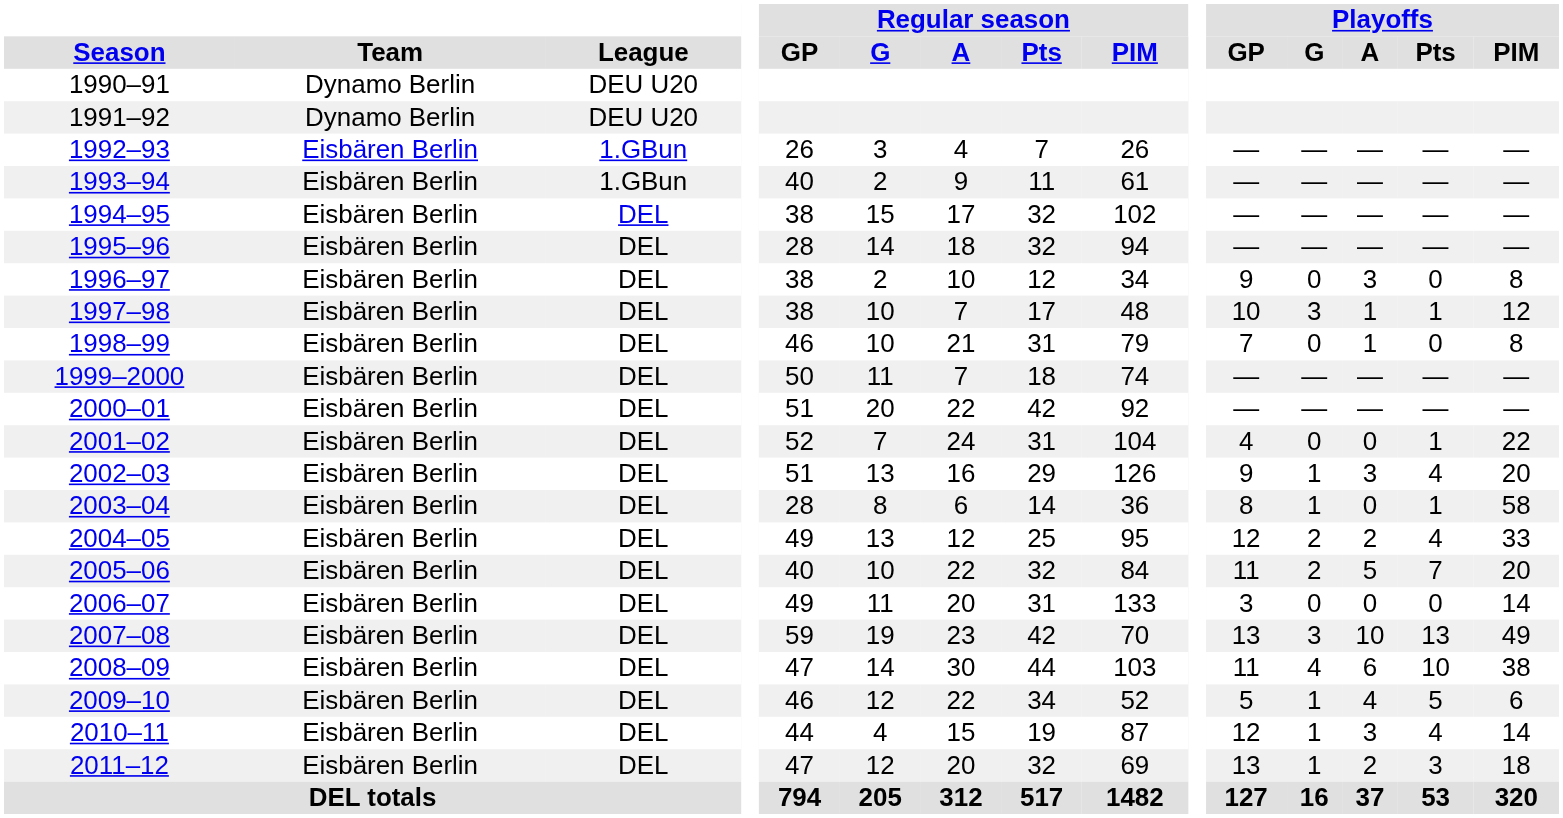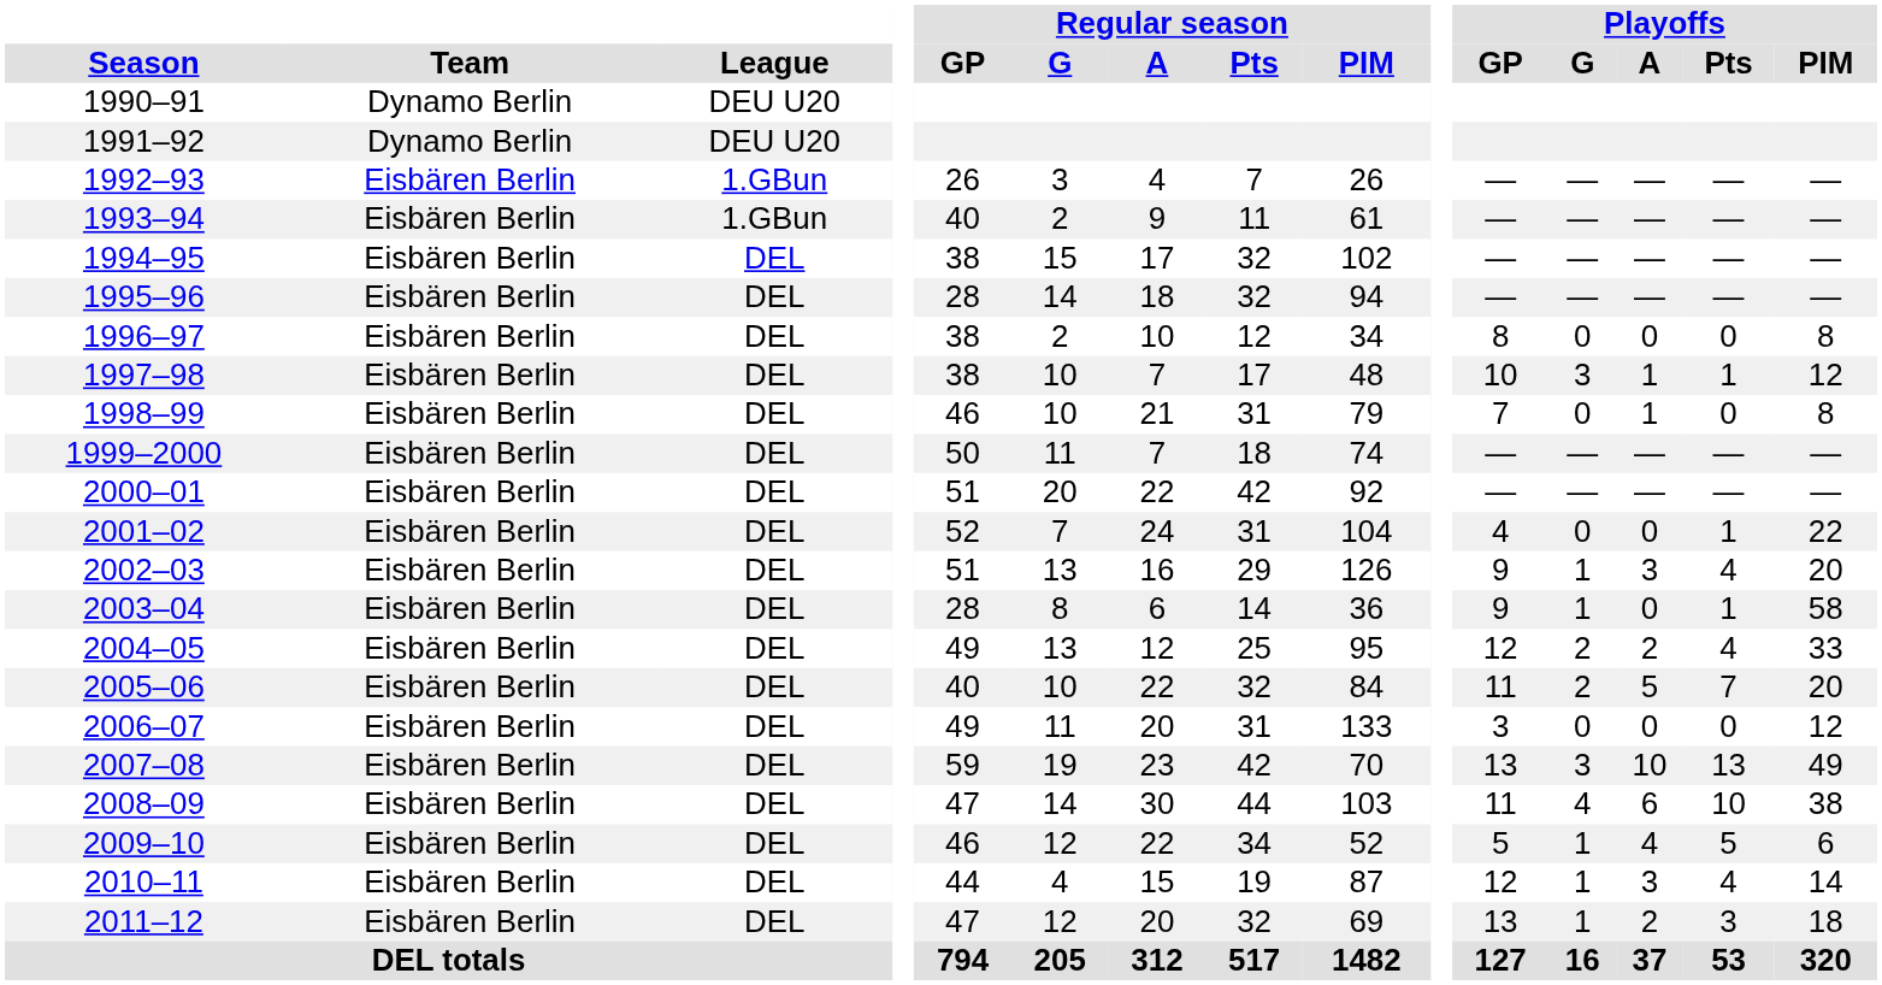 <table border="0" cellpadding="1" cellspacing="0" style="text-align:center; width:60em">
 <tr bgcolor="#e0e0e0">
 <th colspan="3" bgcolor="#ffffff"> </th>
 <th rowspan="99" bgcolor="#ffffff"> </th>
 <th colspan="5"><a href='#'>Regular season</a></th>
 <th rowspan="99" bgcolor="#ffffff"> </th>
 <th colspan="5"><a href='#'>Playoffs</a></th>
 </tr>
 <tr bgcolor="#e0e0e0">
 <th><a href='#'>Season</a></th>
 <th>Team</th>
 <th>League</th>
 <th>GP</th>
 <th><a href='#'>G</a></th>
 <th><a href='#'>A</a></th>
 <th><a href='#'>Pts</a></th>
 <th><a href='#'>PIM</a></th>
 <th>GP</th>
 <th>G</th>
 <th>A</th>
 <th>Pts</th>
 <th>PIM</th>
 </tr>
 <tr>
 <td>1990–91</td>
 <td>Dynamo Berlin</td>
 <td>DEU U20</td>
 <td></td>
 <td></td>
 <td></td>
 <td></td>
 <td></td>
 <td></td>
 <td></td>
 <td></td>
 <td></td>
 <td></td>
 </tr>
 <tr bgcolor="#f0f0f0">
 <td>1991–92</td>
 <td>Dynamo Berlin</td>
 <td>DEU U20</td>
 <td></td>
 <td></td>
 <td></td>
 <td></td>
 <td></td>
 <td></td>
 <td></td>
 <td></td>
 <td></td>
 <td></td>
 </tr>
 <tr>
 <td><a href='#'>1992–93</a></td>
 <td><a href='#'>Eisbären Berlin</a></td>
 <td><a href='#'>1.GBun</a></td>
 <td>26</td>
 <td>3</td>
 <td>4</td>
 <td>7</td>
 <td>26</td>
 <td>—</td>
 <td>—</td>
 <td>—</td>
 <td>—</td>
 <td>—</td>
 </tr>
 <tr bgcolor="#f0f0f0">
 <td><a href='#'>1993–94</a></td>
 <td>Eisbären Berlin</td>
 <td>1.GBun</td>
 <td>40</td>
 <td>2</td>
 <td>9</td>
 <td>11</td>
 <td>61</td>
 <td>—</td>
 <td>—</td>
 <td>—</td>
 <td>—</td>
 <td>—</td>
 </tr>
 <tr>
 <td><a href='#'>1994–95</a></td>
 <td>Eisbären Berlin</td>
 <td><a href='#'>DEL</a></td>
 <td>38</td>
 <td>15</td>
 <td>17</td>
 <td>32</td>
 <td>102</td>
 <td>—</td>
 <td>—</td>
 <td>—</td>
 <td>—</td>
 <td>—</td>
 </tr>
 <tr bgcolor="#f0f0f0">
 <td><a href='#'>1995–96</a></td>
 <td>Eisbären Berlin</td>
 <td>DEL</td>
 <td>28</td>
 <td>14</td>
 <td>18</td>
 <td>32</td>
 <td>94</td>
 <td>—</td>
 <td>—</td>
 <td>—</td>
 <td>—</td>
 <td>—</td>
 </tr>
 <tr>
 <td><a href='#'>1996–97</a></td>
 <td>Eisbären Berlin</td>
 <td>DEL</td>
 <td>38</td>
 <td>2</td>
 <td>10</td>
 <td>12</td>
 <td>34</td>
-<td>9</td>
+<td>8</td>
 <td>0</td>
-<td>3</td>
+<td>0</td>
 <td>0</td>
 <td>8</td>
 </tr>
 <tr bgcolor="#f0f0f0">
 <td><a href='#'>1997–98</a></td>
 <td>Eisbären Berlin</td>
 <td>DEL</td>
 <td>38</td>
 <td>10</td>
 <td>7</td>
 <td>17</td>
 <td>48</td>
 <td>10</td>
 <td>3</td>
 <td>1</td>
 <td>1</td>
 <td>12</td>
 </tr>
 <tr>
 <td><a href='#'>1998–99</a></td>
 <td>Eisbären Berlin</td>
 <td>DEL</td>
 <td>46</td>
 <td>10</td>
 <td>21</td>
 <td>31</td>
 <td>79</td>
 <td>7</td>
 <td>0</td>
 <td>1</td>
 <td>0</td>
 <td>8</td>
 </tr>
 <tr bgcolor="#f0f0f0">
 <td><a href='#'>1999–2000</a></td>
 <td>Eisbären Berlin</td>
 <td>DEL</td>
 <td>50</td>
 <td>11</td>
 <td>7</td>
 <td>18</td>
 <td>74</td>
 <td>—</td>
 <td>—</td>
 <td>—</td>
 <td>—</td>
 <td>—</td>
 </tr>
 <tr>
 <td><a href='#'>2000–01</a></td>
 <td>Eisbären Berlin</td>
 <td>DEL</td>
 <td>51</td>
 <td>20</td>
 <td>22</td>
 <td>42</td>
 <td>92</td>
 <td>—</td>
 <td>—</td>
 <td>—</td>
 <td>—</td>
 <td>—</td>
 </tr>
 <tr bgcolor="#f0f0f0">
 <td><a href='#'>2001–02</a></td>
 <td>Eisbären Berlin</td>
 <td>DEL</td>
 <td>52</td>
 <td>7</td>
 <td>24</td>
 <td>31</td>
 <td>104</td>
 <td>4</td>
 <td>0</td>
 <td>0</td>
 <td>1</td>
 <td>22</td>
 </tr>
 <tr>
 <td><a href='#'>2002–03</a></td>
 <td>Eisbären Berlin</td>
 <td>DEL</td>
 <td>51</td>
 <td>13</td>
 <td>16</td>
 <td>29</td>
 <td>126</td>
 <td>9</td>
 <td>1</td>
 <td>3</td>
 <td>4</td>
 <td>20</td>
 </tr>
 <tr bgcolor="#f0f0f0">
 <td><a href='#'>2003–04</a></td>
 <td>Eisbären Berlin</td>
 <td>DEL</td>
 <td>28</td>
 <td>8</td>
 <td>6</td>
 <td>14</td>
 <td>36</td>
-<td>8</td>
+<td>9</td>
 <td>1</td>
 <td>0</td>
 <td>1</td>
 <td>58</td>
 </tr>
 <tr>
 <td><a href='#'>2004–05</a></td>
 <td>Eisbären Berlin</td>
 <td>DEL</td>
 <td>49</td>
 <td>13</td>
 <td>12</td>
 <td>25</td>
 <td>95</td>
 <td>12</td>
 <td>2</td>
 <td>2</td>
 <td>4</td>
 <td>33</td>
 </tr>
 <tr bgcolor="#f0f0f0">
 <td><a href='#'>2005–06</a></td>
 <td>Eisbären Berlin</td>
 <td>DEL</td>
 <td>40</td>
 <td>10</td>
 <td>22</td>
 <td>32</td>
 <td>84</td>
 <td>11</td>
 <td>2</td>
 <td>5</td>
 <td>7</td>
 <td>20</td>
 </tr>
 <tr>
 <td><a href='#'>2006–07</a></td>
 <td>Eisbären Berlin</td>
 <td>DEL</td>
 <td>49</td>
 <td>11</td>
 <td>20</td>
 <td>31</td>
 <td>133</td>
 <td>3</td>
 <td>0</td>
 <td>0</td>
 <td>0</td>
-<td>14</td>
+<td>12</td>
 </tr>
 <tr bgcolor="#f0f0f0">
 <td><a href='#'>2007–08</a></td>
 <td>Eisbären Berlin</td>
 <td>DEL</td>
 <td>59</td>
 <td>19</td>
 <td>23</td>
 <td>42</td>
 <td>70</td>
 <td>13</td>
 <td>3</td>
 <td>10</td>
 <td>13</td>
 <td>49</td>
 </tr>
 <tr>
 <td><a href='#'>2008–09</a></td>
 <td>Eisbären Berlin</td>
 <td>DEL</td>
 <td>47</td>
 <td>14</td>
 <td>30</td>
 <td>44</td>
 <td>103</td>
 <td>11</td>
 <td>4</td>
 <td>6</td>
 <td>10</td>
 <td>38</td>
 </tr>
 <tr bgcolor="#f0f0f0">
 <td><a href='#'>2009–10</a></td>
 <td>Eisbären Berlin</td>
 <td>DEL</td>
 <td>46</td>
 <td>12</td>
 <td>22</td>
 <td>34</td>
 <td>52</td>
 <td>5</td>
 <td>1</td>
 <td>4</td>
 <td>5</td>
 <td>6</td>
 </tr>
 <tr>
 <td><a href='#'>2010–11</a></td>
 <td>Eisbären Berlin</td>
 <td>DEL</td>
 <td>44</td>
 <td>4</td>
 <td>15</td>
 <td>19</td>
 <td>87</td>
 <td>12</td>
 <td>1</td>
 <td>3</td>
 <td>4</td>
 <td>14</td>
 </tr>
 <tr bgcolor="#f0f0f0">
 <td><a href='#'>2011–12</a></td>
 <td>Eisbären Berlin</td>
 <td>DEL</td>
 <td>47</td>
 <td>12</td>
 <td>20</td>
 <td>32</td>
 <td>69</td>
 <td>13</td>
 <td>1</td>
 <td>2</td>
 <td>3</td>
 <td>18</td>
 </tr>
 <tr bgcolor="#e0e0e0">
 <th colspan="3">DEL totals</th>
 <th>794</th>
 <th>205</th>
 <th>312</th>
 <th>517</th>
 <th>1482</th>
 <th>127</th>
 <th>16</th>
 <th>37</th>
 <th>53</th>
 <th>320</th>
 </tr>
 </table>
